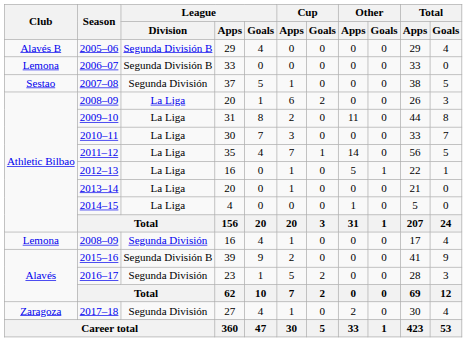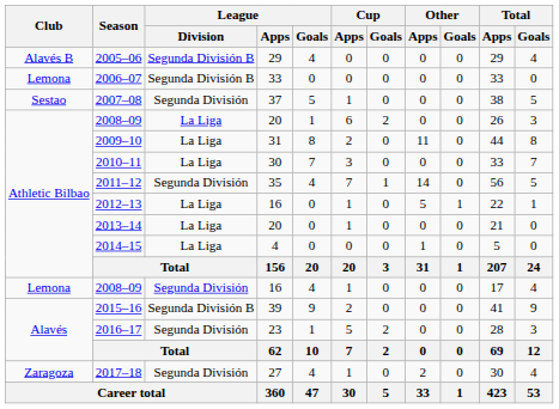 <table class="wikitable" style="text-align: center">
 <tr>
 <th rowspan="2">Club</th>
 <th rowspan="2">Season</th>
 <th colspan="3">League</th>
 <th colspan="2">Cup</th>
 <th colspan="2">Other</th>
 <th colspan="2">Total</th>
 </tr>
 <tr>
 <th>Division</th>
 <th>Apps</th>
 <th>Goals</th>
 <th>Apps</th>
 <th>Goals</th>
 <th>Apps</th>
 <th>Goals</th>
 <th>Apps</th>
 <th>Goals</th>
 </tr>
 <tr>
 <td><a href='#'>Alavés B</a></td>
 <td><a href='#'>2005–06</a></td>
 <td><a href='#'>Segunda División B</a></td>
 <td>29</td>
 <td>4</td>
 <td>0</td>
 <td>0</td>
 <td>0</td>
 <td>0</td>
 <td>29</td>
 <td>4</td>
 </tr>
 <tr>
 <td><a href='#'>Lemona</a></td>
 <td><a href='#'>2006–07</a></td>
 <td>Segunda División B</td>
 <td>33</td>
 <td>0</td>
 <td>0</td>
 <td>0</td>
 <td>0</td>
 <td>0</td>
 <td>33</td>
 <td>0</td>
 </tr>
 <tr>
 <td><a href='#'>Sestao</a></td>
 <td><a href='#'>2007–08</a></td>
 <td>Segunda División</td>
 <td>37</td>
 <td>5</td>
 <td>1</td>
 <td>0</td>
 <td>0</td>
 <td>0</td>
 <td>38</td>
 <td>5</td>
 </tr>
 <tr>
 <td rowspan="8"><a href='#'>Athletic Bilbao</a></td>
 <td><a href='#'>2008–09</a></td>
 <td><a href='#'>La Liga</a></td>
 <td>20</td>
 <td>1</td>
 <td>6</td>
 <td>2</td>
 <td>0</td>
 <td>0</td>
 <td>26</td>
 <td>3</td>
 </tr>
 <tr>
 <td><a href='#'>2009–10</a></td>
 <td>La Liga</td>
 <td>31</td>
 <td>8</td>
 <td>2</td>
 <td>0</td>
 <td>11</td>
 <td>0</td>
 <td>44</td>
 <td>8</td>
 </tr>
 <tr>
 <td><a href='#'>2010–11</a></td>
 <td>La Liga</td>
 <td>30</td>
 <td>7</td>
 <td>3</td>
 <td>0</td>
 <td>0</td>
 <td>0</td>
 <td>33</td>
 <td>7</td>
 </tr>
 <tr>
 <td><a href='#'>2011–12</a></td>
-<td>La Liga</td>
+<td>Segunda División</td>
 <td>35</td>
 <td>4</td>
 <td>7</td>
 <td>1</td>
 <td>14</td>
 <td>0</td>
 <td>56</td>
 <td>5</td>
 </tr>
 <tr>
 <td><a href='#'>2012–13</a></td>
 <td>La Liga</td>
 <td>16</td>
 <td>0</td>
 <td>1</td>
 <td>0</td>
 <td>5</td>
 <td>1</td>
 <td>22</td>
 <td>1</td>
 </tr>
 <tr>
 <td><a href='#'>2013–14</a></td>
 <td>La Liga</td>
 <td>20</td>
 <td>0</td>
 <td>1</td>
 <td>0</td>
 <td>0</td>
 <td>0</td>
 <td>21</td>
 <td>0</td>
 </tr>
 <tr>
 <td><a href='#'>2014–15</a></td>
 <td>La Liga</td>
 <td>4</td>
 <td>0</td>
 <td>0</td>
 <td>0</td>
 <td>1</td>
 <td>0</td>
 <td>5</td>
 <td>0</td>
 </tr>
 <tr>
 <th colspan="2">Total</th>
 <th>156</th>
 <th>20</th>
 <th>20</th>
 <th>3</th>
 <th>31</th>
 <th>1</th>
 <th>207</th>
 <th>24</th>
 </tr>
 <tr>
 <td><a href='#'>Lemona</a></td>
 <td><a href='#'>2008–09</a></td>
 <td><a href='#'>Segunda División</a></td>
 <td>16</td>
 <td>4</td>
 <td>1</td>
 <td>0</td>
 <td>0</td>
 <td>0</td>
 <td>17</td>
 <td>4</td>
 </tr>
 <tr>
 <td rowspan="3"><a href='#'>Alavés</a></td>
 <td><a href='#'>2015–16</a></td>
 <td>Segunda División B</td>
 <td>39</td>
 <td>9</td>
 <td>2</td>
 <td>0</td>
 <td>0</td>
 <td>0</td>
 <td>41</td>
 <td>9</td>
 </tr>
 <tr>
 <td><a href='#'>2016–17</a></td>
 <td>Segunda División</td>
 <td>23</td>
 <td>1</td>
 <td>5</td>
 <td>2</td>
 <td>0</td>
 <td>0</td>
 <td>28</td>
 <td>3</td>
 </tr>
 <tr>
 <th colspan="2">Total</th>
 <th>62</th>
 <th>10</th>
 <th>7</th>
 <th>2</th>
 <th>0</th>
 <th>0</th>
 <th>69</th>
 <th>12</th>
 </tr>
 <tr>
 <td><a href='#'>Zaragoza</a></td>
 <td><a href='#'>2017–18</a></td>
 <td>Segunda División</td>
 <td>27</td>
 <td>4</td>
 <td>1</td>
 <td>0</td>
 <td>2</td>
 <td>0</td>
 <td>30</td>
 <td>4</td>
 </tr>
 <tr>
 <th colspan="3">Career total</th>
 <th>360</th>
 <th>47</th>
 <th>30</th>
 <th>5</th>
 <th>33</th>
 <th>1</th>
 <th>423</th>
 <th>53</th>
 </tr>
 </table>
